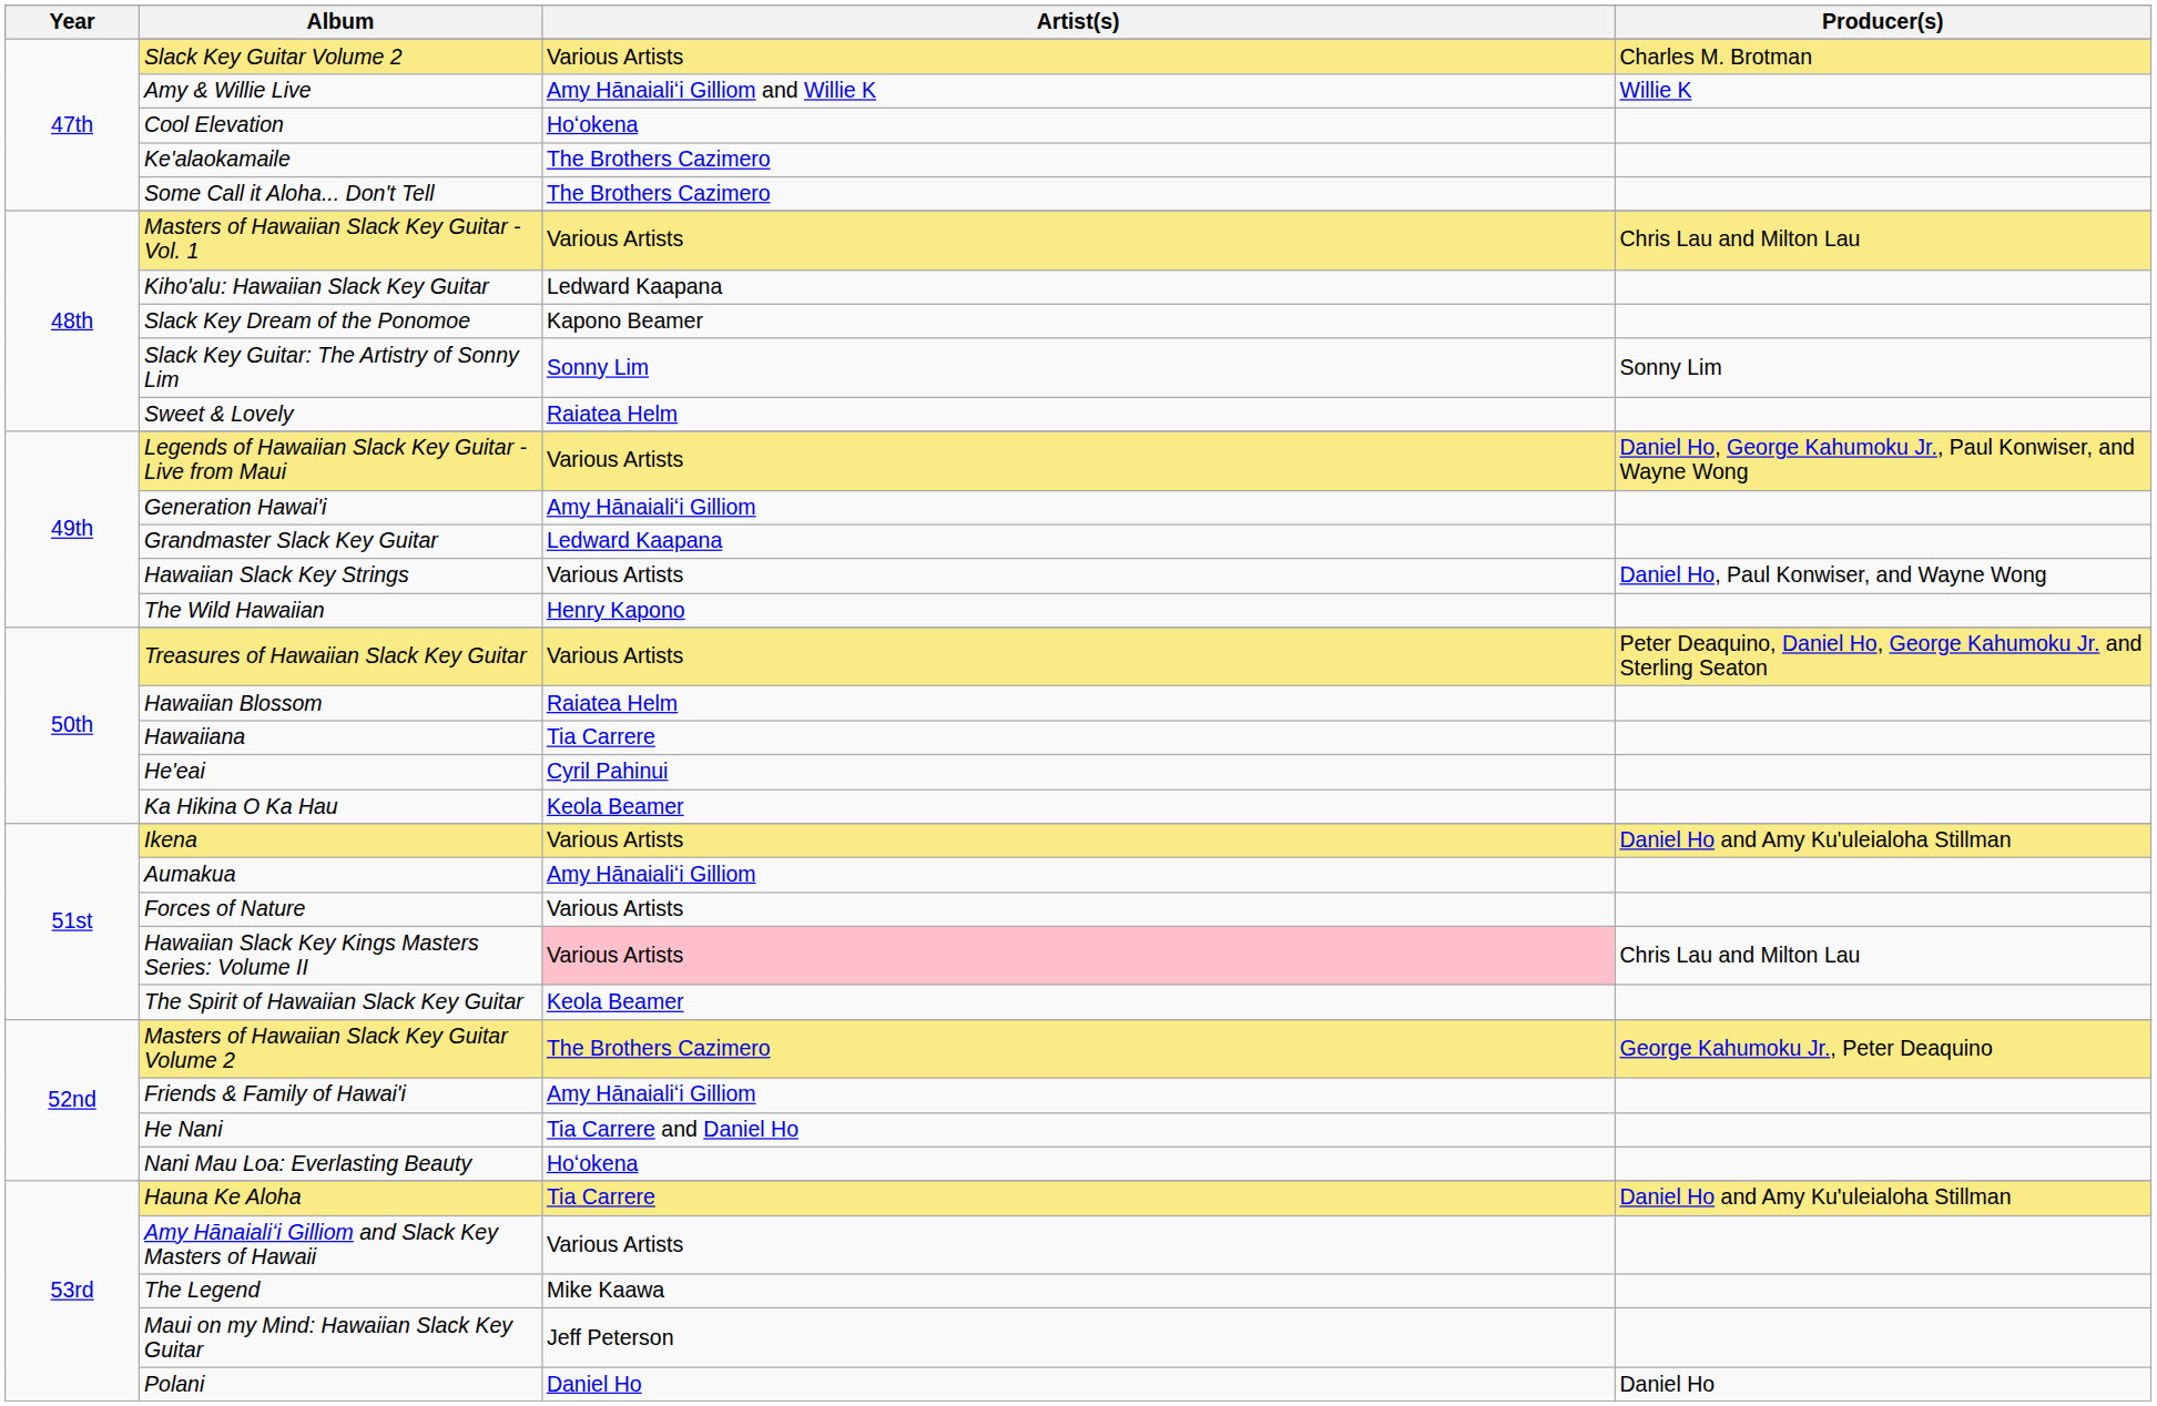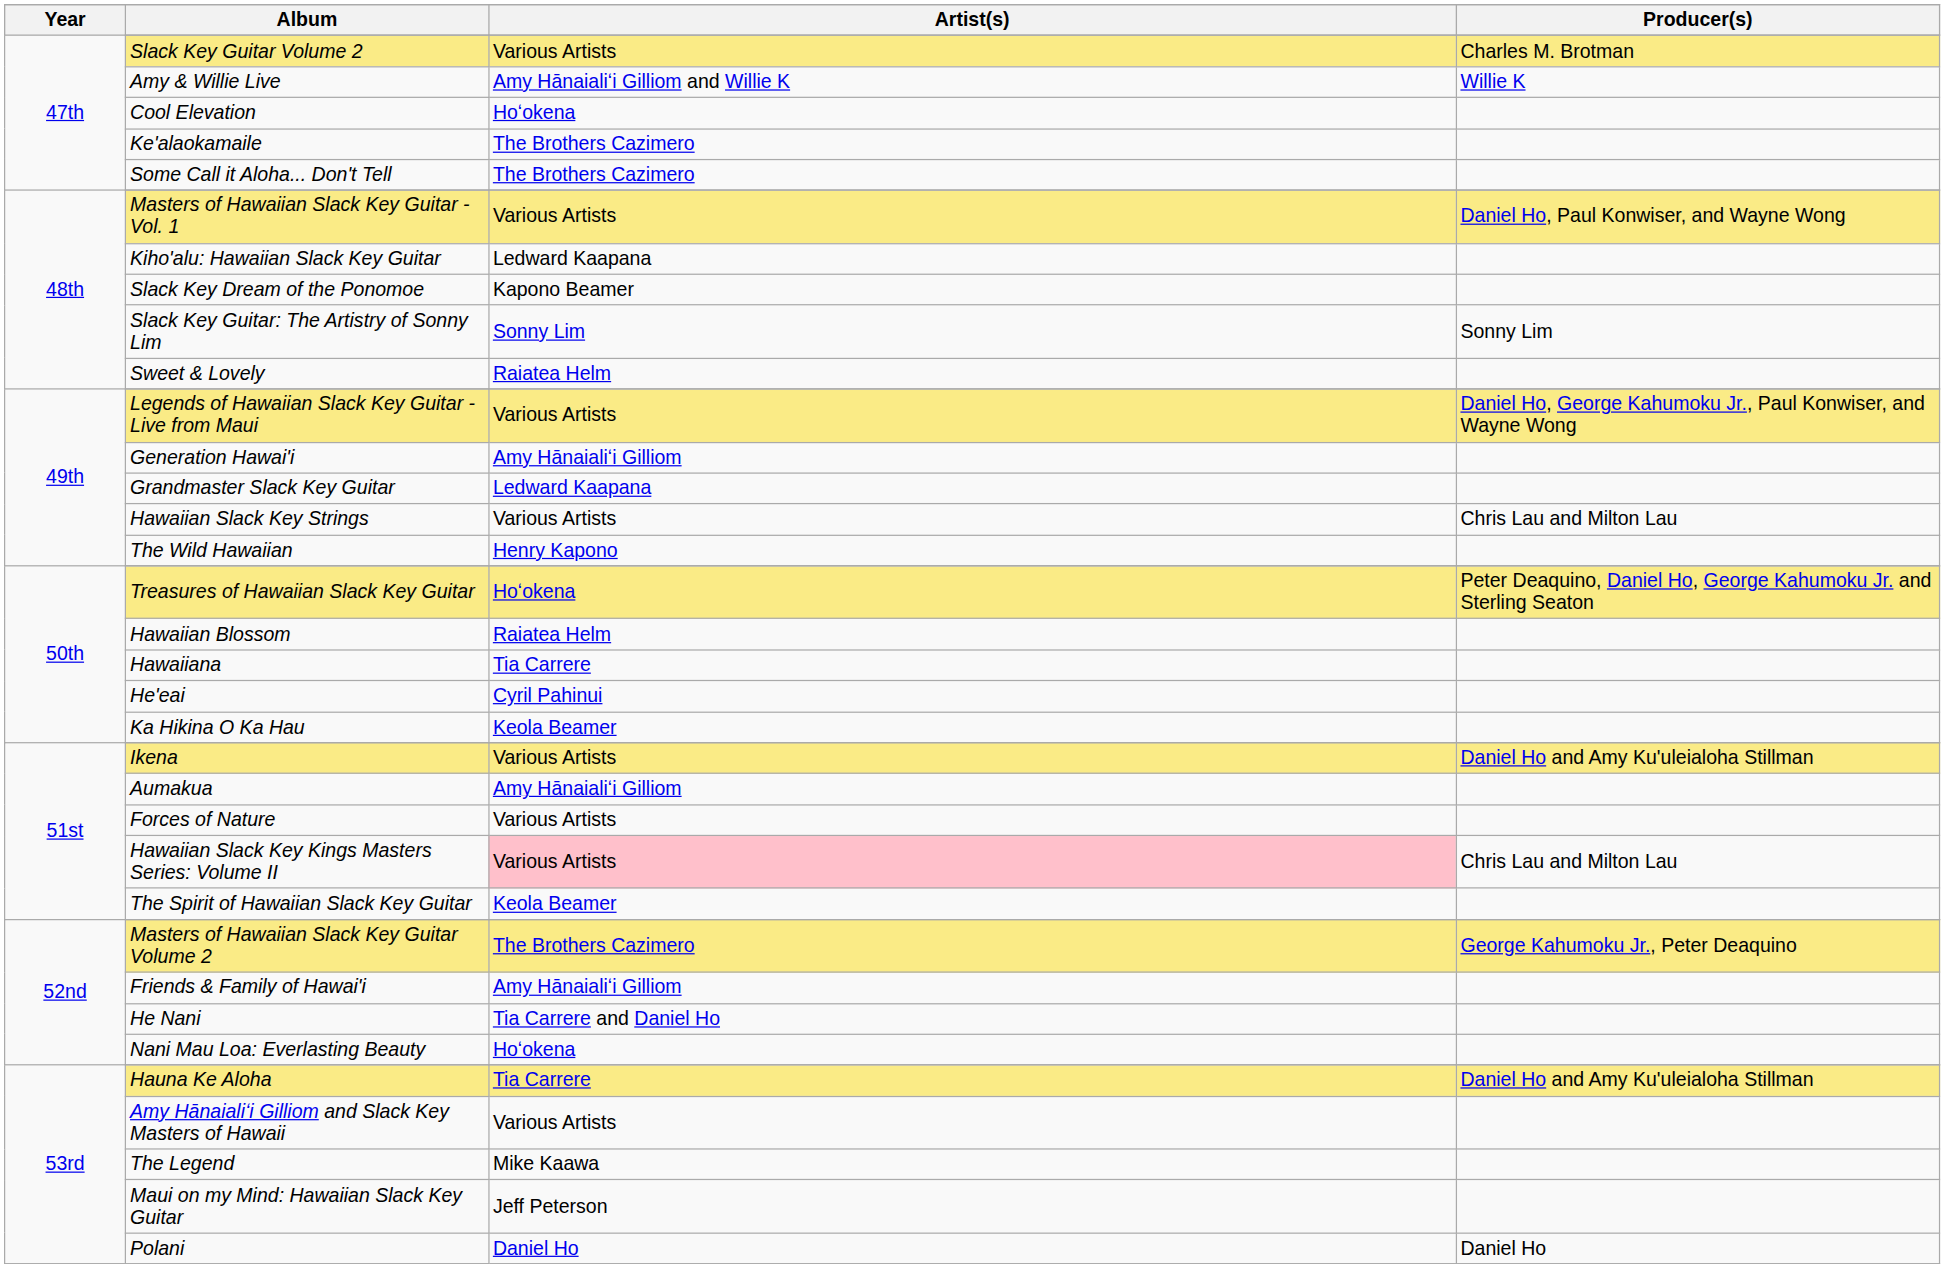 <table class="wikitable" style="width:80%">
 <tr bgcolor="#bebebe">
 </tr>
 <tr bgcolor="#bebebe">
 <th width="5%">Year</th>
 <th width="15%">Album</th>
 <th width="40%">Artist(s)</th>
 <th width="20%">Producer(s)</th>
 </tr>
 <tr>
 <td rowspan="6" style="text-align:center;"><a href='#'>47th</a></td>
 </tr>
 <tr style="background:#FAEB86;">
 <td><em>Slack Key Guitar Volume 2</em></td>
 <td>Various Artists</td>
 <td>Charles M. Brotman</td>
 </tr>
 <tr>
 <td><em>Amy & Willie Live</em></td>
 <td><a href='#'>Amy Hānaialiʻi Gilliom</a> and <a href='#'>Willie K</a></td>
 <td><a href='#'>Willie K</a></td>
 </tr>
 <tr>
 <td><em>Cool Elevation</em></td>
 <td><a href='#'>Hoʻokena</a></td>
 <td></td>
 </tr>
 <tr>
 <td><em>Ke'alaokamaile</em></td>
 <td><a href='#'>The Brothers Cazimero</a></td>
 <td></td>
 </tr>
 <tr>
 <td><em>Some Call it Aloha... Don't Tell</em></td>
 <td><a href='#'>The Brothers Cazimero</a></td>
 <td></td>
 </tr>
 <tr>
 <td rowspan="6" style="text-align:center;"><a href='#'>48th</a></td>
 </tr>
 <tr style="background:#FAEB86;">
 <td><em>Masters of Hawaiian Slack Key Guitar - Vol. 1</em></td>
 <td>Various Artists</td>
-<td>Chris Lau and Milton Lau</td>
+<td><a href='#'>Daniel Ho</a>, Paul Konwiser, and Wayne Wong</td>
 </tr>
 <tr>
 <td><em>Kiho'alu: Hawaiian Slack Key Guitar</em></td>
 <td>Ledward Kaapana</td>
 <td></td>
 </tr>
 <tr>
 <td><em>Slack Key Dream of the Ponomoe</em></td>
 <td>Kapono Beamer</td>
 <td></td>
 </tr>
 <tr>
 <td><em>Slack Key Guitar: The Artistry of Sonny Lim</em></td>
 <td><a href='#'>Sonny Lim</a></td>
 <td>Sonny Lim</td>
 </tr>
 <tr>
 <td><em>Sweet & Lovely</em></td>
 <td><a href='#'>Raiatea Helm</a></td>
 <td></td>
 </tr>
 <tr>
 <td rowspan="6" style="text-align:center;"><a href='#'>49th</a></td>
 </tr>
 <tr style="background:#FAEB86;">
 <td><em>Legends of Hawaiian Slack Key Guitar - Live from Maui</em></td>
 <td>Various Artists</td>
 <td><a href='#'>Daniel Ho</a>, <a href='#'>George Kahumoku Jr.</a>, Paul Konwiser, and Wayne Wong</td>
 </tr>
 <tr>
 <td><em>Generation Hawai'i</em></td>
 <td><a href='#'>Amy Hānaialiʻi Gilliom</a></td>
 <td></td>
 </tr>
 <tr>
 <td><em>Grandmaster Slack Key Guitar</em></td>
 <td><a href='#'>Ledward Kaapana</a></td>
 <td></td>
 </tr>
 <tr>
 <td><em>Hawaiian Slack Key Strings</em></td>
 <td>Various Artists</td>
-<td><a href='#'>Daniel Ho</a>, Paul Konwiser, and Wayne Wong</td>
+<td>Chris Lau and Milton Lau</td>
 </tr>
 <tr>
 <td><em>The Wild Hawaiian</em></td>
 <td><a href='#'>Henry Kapono</a></td>
 <td></td>
 </tr>
 <tr>
 <td rowspan="6" style="text-align:center;"><a href='#'>50th</a></td>
 </tr>
 <tr style="background:#FAEB86;">
 <td><em>Treasures of Hawaiian Slack Key Guitar</em></td>
-<td>Various Artists</td>
+<td><a href='#'>Hoʻokena</a></td>
 <td>Peter Deaquino, <a href='#'>Daniel Ho</a>, <a href='#'>George Kahumoku Jr.</a> and Sterling Seaton </td>
 </tr>
 <tr>
 <td><em>Hawaiian Blossom</em></td>
 <td><a href='#'>Raiatea Helm</a></td>
 <td></td>
 </tr>
 <tr>
 <td><em>Hawaiiana</em></td>
 <td><a href='#'>Tia Carrere</a></td>
 <td></td>
 </tr>
 <tr>
 <td><em>He'eai</em></td>
 <td><a href='#'>Cyril Pahinui</a></td>
 <td></td>
 </tr>
 <tr>
 <td><em>Ka Hikina O Ka Hau</em></td>
 <td><a href='#'>Keola Beamer</a></td>
 <td></td>
 </tr>
 <tr>
 <td rowspan="6" style="text-align:center;"><a href='#'>51st</a></td>
 </tr>
 <tr style="background:#FAEB86;">
 <td><em>Ikena</em></td>
 <td>Various Artists</td>
 <td><a href='#'>Daniel Ho</a> and Amy Ku'uleialoha Stillman</td>
 </tr>
 <tr>
 <td><em>Aumakua</em></td>
 <td><a href='#'>Amy Hānaialiʻi Gilliom</a></td>
 <td></td>
 </tr>
 <tr>
 <td><em>Forces of Nature</em></td>
 <td>Various Artists</td>
 <td></td>
 </tr>
 <tr>
 <td><em>Hawaiian Slack Key Kings Masters Series: Volume II</em></td>
 <td style="background: pink;">Various Artists</td>
 <td>Chris Lau and Milton Lau</td>
 </tr>
 <tr>
 <td><em>The Spirit of Hawaiian Slack Key Guitar</em></td>
 <td><a href='#'>Keola Beamer</a></td>
 <td></td>
 </tr>
 <tr>
 <td rowspan="5" style="text-align:center;"><a href='#'>52nd</a></td>
 </tr>
 <tr style="background:#FAEB86;">
 <td><em>Masters of Hawaiian Slack Key Guitar Volume 2</em></td>
 <td><a href='#'>The Brothers Cazimero</a></td>
 <td><a href='#'>George Kahumoku Jr.</a>, Peter Deaquino</td>
 </tr>
 <tr>
 <td><em>Friends & Family of Hawai'i</em></td>
 <td><a href='#'>Amy Hānaialiʻi Gilliom</a></td>
 <td></td>
 </tr>
 <tr>
 <td><em>He Nani</em></td>
 <td><a href='#'>Tia Carrere</a> and <a href='#'>Daniel Ho</a></td>
 <td></td>
 </tr>
 <tr>
 <td><em>Nani Mau Loa: Everlasting Beauty</em></td>
 <td><a href='#'>Hoʻokena</a></td>
 <td></td>
 </tr>
 <tr>
 <td rowspan="6" style="text-align:center;"><a href='#'>53rd</a></td>
 </tr>
 <tr style="background:#FAEB86;">
 <td><em>Hauna Ke Aloha</em></td>
 <td><a href='#'>Tia Carrere</a></td>
 <td><a href='#'>Daniel Ho</a> and Amy Ku'uleialoha Stillman</td>
 </tr>
 <tr>
 <td><em><a href='#'>Amy Hānaialiʻi Gilliom</a> and Slack Key Masters of Hawaii</em></td>
 <td>Various Artists</td>
 <td></td>
 </tr>
 <tr>
 <td><em>The Legend</em></td>
 <td>Mike Kaawa</td>
 <td></td>
 </tr>
 <tr>
 <td><em>Maui on my Mind: Hawaiian Slack Key Guitar</em></td>
 <td>Jeff Peterson</td>
 <td></td>
 </tr>
 <tr>
 <td><em>Polani</em></td>
 <td><a href='#'>Daniel Ho</a></td>
 <td>Daniel Ho</td>
 </tr>
 </table>
